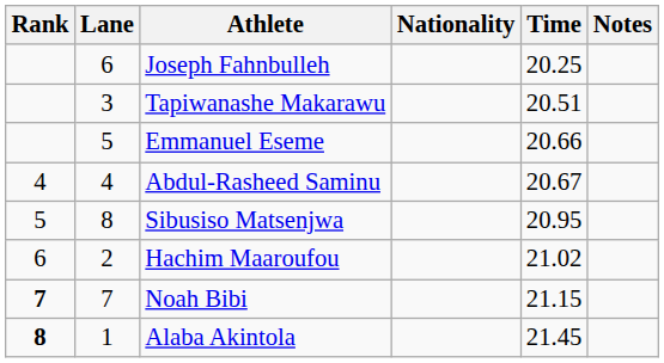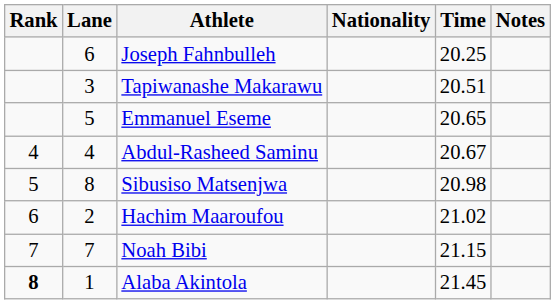 <table class="wikitable sortable" style="text-align:center">
 <tr>
 <th>Rank</th>
 <th>Lane</th>
 <th>Athlete</th>
 <th>Nationality</th>
 <th>Time</th>
 <th>Notes</th>
 </tr>
 <tr>
 <td></td>
 <td>6</td>
 <td align="left"><a href='#'>Joseph Fahnbulleh</a></td>
 <td align=left></td>
 <td>20.25</td>
 <td></td>
 </tr>
 <tr>
 <td></td>
 <td>3</td>
 <td align="left"><a href='#'>Tapiwanashe Makarawu</a></td>
 <td align=left></td>
 <td>20.51</td>
 <td></td>
 </tr>
 <tr>
 <td></td>
 <td>5</td>
 <td align="left"><a href='#'>Emmanuel Eseme</a></td>
 <td align=left></td>
-<td>20.66</td>
+<td>20.65</td>
 <td></td>
 </tr>
 <tr>
 <td>4</td>
 <td>4</td>
 <td align="left"><a href='#'>Abdul-Rasheed Saminu</a></td>
 <td align=left></td>
 <td>20.67</td>
 <td></td>
 </tr>
 <tr>
 <td>5</td>
 <td>8</td>
 <td align="left"><a href='#'>Sibusiso Matsenjwa</a></td>
 <td align=left></td>
-<td>20.95</td>
+<td>20.98</td>
 <td></td>
 </tr>
 <tr>
 <td>6</td>
 <td>2</td>
 <td align="left"><a href='#'>Hachim Maaroufou</a></td>
 <td align=left></td>
 <td>21.02</td>
 <td></td>
 </tr>
 <tr>
-<td><strong>7</strong></td>
+<td>7</td>
 <td>7</td>
 <td align="left"><a href='#'>Noah Bibi</a></td>
 <td align=left></td>
 <td>21.15</td>
 <td></td>
 </tr>
 <tr>
 <td><strong>8</strong></td>
 <td>1</td>
 <td align="left"><a href='#'>Alaba Akintola</a></td>
 <td align=left></td>
 <td>21.45</td>
 <td></td>
 </tr>
 </table>
